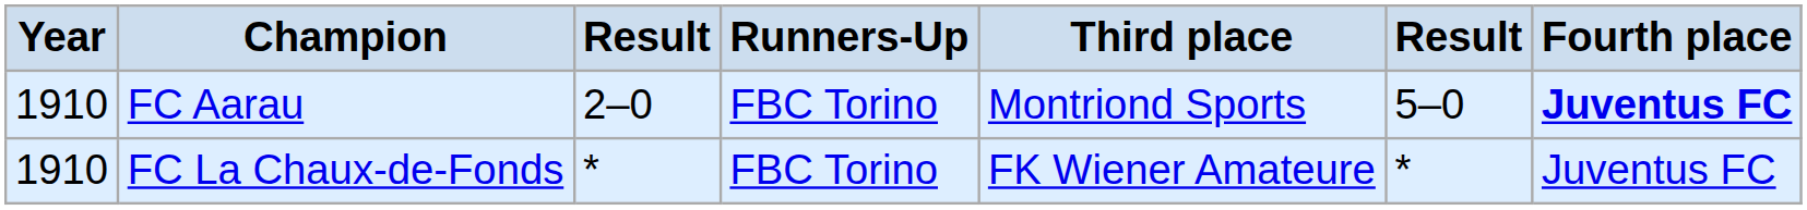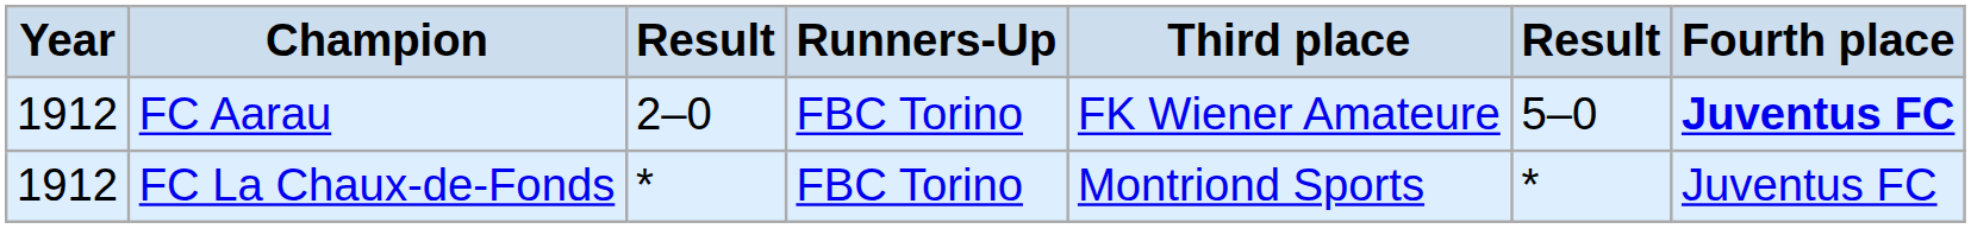 <table class="wikitable">
 <tr>
 <th style="background:#CCDDEE;">Year</th>
 <th style="background:#CCDDEE;">Champion</th>
 <th style="background:#CCDDEE;">Result</th>
 <th style="background:#CCDDEE;">Runners-Up</th>
 <th style="background:#CCDDEE;">Third place</th>
 <th style="background:#CCDDEE;">Result</th>
 <th style="background:#CCDDEE;">Fourth place</th>
 </tr>
 <tr align="left" bgcolor=#DDEEFF>
-<td>1910</td>
+<td>1912</td>
 <td> <a href='#'>FC Aarau</a></td>
 <td>2–0</td>
 <td> <a href='#'>FBC Torino</a></td>
-<td> <a href='#'>Montriond Sports</a></td>
+<td> <a href='#'>FK Wiener Amateure</a></td>
 <td>5–0</td>
 <td><strong> <a href='#'>Juventus FC</a></strong></td>
 </tr>
 <tr align="left" bgcolor=#DDEEFF>
-<td>1910</td>
+<td>1912</td>
 <td> <a href='#'>FC La Chaux-de-Fonds</a></td>
 <td>*</td>
 <td> <a href='#'>FBC Torino</a></td>
-<td> <a href='#'>FK Wiener Amateure</a></td>
+<td> <a href='#'>Montriond Sports</a></td>
 <td>*</td>
 <td> <a href='#'>Juventus FC</a></td>
 </tr>
 </table>
